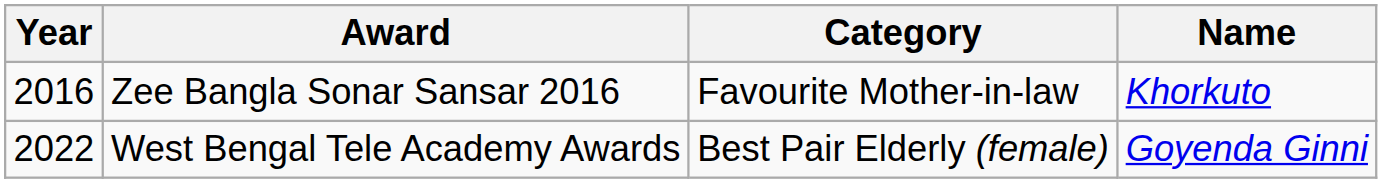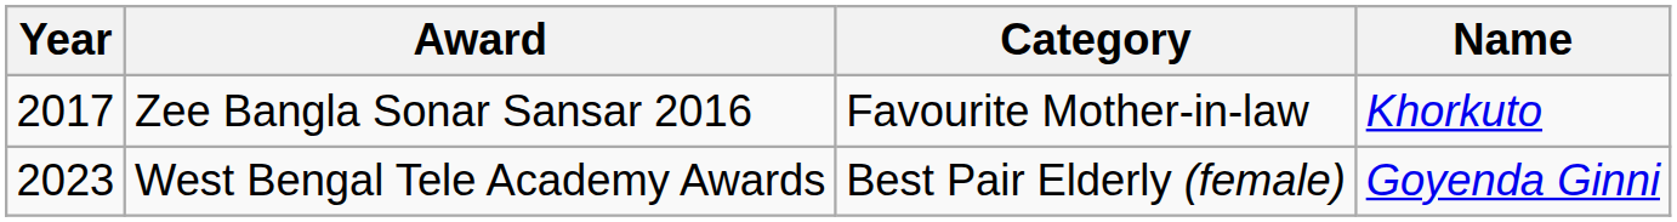 <table class="wikitable sortable">
 <tr>
 <th>Year</th>
 <th>Award</th>
 <th>Category</th>
 <th>Name</th>
 </tr>
 <tr>
-<td>2016</td>
+<td>2017</td>
 <td>Zee Bangla Sonar Sansar 2016</td>
 <td>Favourite Mother-in-law</td>
 <td><em><a href='#'>Khorkuto</a></em></td>
 </tr>
 <tr>
-<td>2022</td>
+<td>2023</td>
 <td>West Bengal Tele Academy Awards</td>
 <td>Best Pair Elderly <em>(female)</em></td>
 <td><em><a href='#'>Goyenda Ginni</a></em></td>
 </tr>
 </table>
